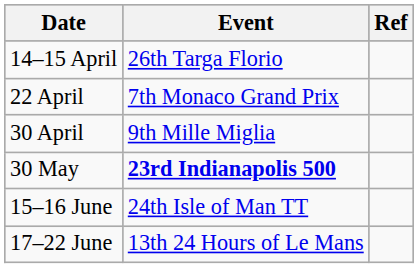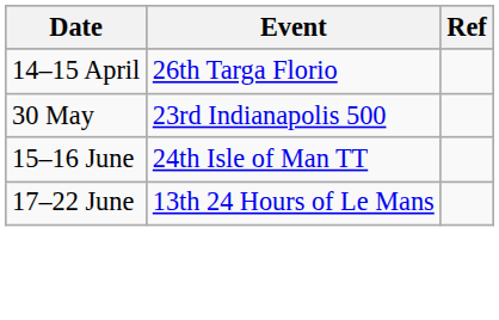 <table class="wikitable" style="font-size: 85%">
 <tr>
 <th>Date</th>
 <th>Event</th>
 <th>Ref</th>
 </tr>
 <tr>
 <td>14–15 April</td>
 <td><a href='#'>26th Targa Florio</a></td>
 <td></td>
 </tr>
 <tr>
-<td>22 April</td>
-<td><a href='#'>7th Monaco Grand Prix</a></td>
-<td></td>
-</tr>
-<tr>
-<td>30 April</td>
-<td><a href='#'>9th Mille Miglia</a></td>
-<td></td>
-</tr>
-<tr>
 <td>30 May</td>
-<td><strong><a href='#'>23rd Indianapolis 500</a></strong></td>
+<td><a href='#'>23rd Indianapolis 500</a></td>
 <td></td>
 </tr>
 <tr>
 <td>15–16 June</td>
 <td><a href='#'>24th Isle of Man TT</a></td>
 <td></td>
 </tr>
 <tr>
 <td>17–22 June</td>
 <td><a href='#'>13th 24 Hours of Le Mans</a></td>
 <td></td>
 </tr>
 </table>
